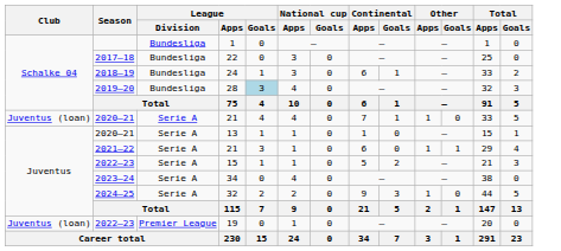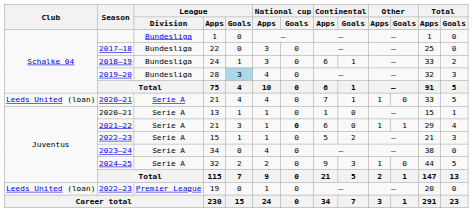 <table class="wikitable" style="text-align:center">
 <tr>
 <th rowspan="2">Club</th>
 <th rowspan="2">Season</th>
 <th colspan="3">League</th>
 <th colspan="2">National cup</th>
 <th colspan="2">Continental</th>
 <th colspan="2">Other</th>
 <th colspan="2">Total</th>
 </tr>
 <tr>
 <th>Division</th>
 <th>Apps</th>
 <th>Goals</th>
 <th>Apps</th>
 <th>Goals</th>
 <th>Apps</th>
 <th>Goals</th>
 <th>Apps</th>
 <th>Goals</th>
 <th>Apps</th>
 <th>Goals</th>
 </tr>
 <tr>
 <td rowspan="5"><a href='#'>Schalke 04</a></td>
 <td></td>
 <td><a href='#'>Bundesliga</a></td>
 <td>1</td>
 <td>0</td>
 <td colspan="2">—</td>
 <td colspan="2">—</td>
 <td colspan="2">—</td>
 <td>1</td>
 <td>0</td>
 </tr>
 <tr>
 <td><a href='#'>2017–18</a></td>
 <td>Bundesliga</td>
 <td>22</td>
 <td>0</td>
 <td>3</td>
 <td>0</td>
 <td colspan="2">—</td>
 <td colspan="2">—</td>
 <td>25</td>
 <td>0</td>
 </tr>
 <tr>
 <td><a href='#'>2018–19</a></td>
 <td>Bundesliga</td>
 <td>24</td>
 <td>1</td>
 <td>3</td>
 <td>0</td>
 <td>6</td>
 <td>1</td>
 <td colspan="2">—</td>
 <td>33</td>
 <td>2</td>
 </tr>
 <tr>
 <td><a href='#'>2019–20</a></td>
 <td>Bundesliga</td>
 <td>28</td>
 <td style="background: lightblue;">3</td>
 <td>4</td>
 <td>0</td>
 <td colspan="2">—</td>
 <td colspan="2">—</td>
 <td>32</td>
 <td>3</td>
 </tr>
 <tr>
 <th colspan="2">Total</th>
 <th>75</th>
 <th>4</th>
 <th>10</th>
 <th>0</th>
 <th>6</th>
 <th>1</th>
 <th colspan="2">—</th>
 <th>91</th>
 <th>5</th>
 </tr>
 <tr>
-<td><a href='#'>Juventus</a> (loan)</td>
+<td><a href='#'>Leeds United</a> (loan)</td>
 <td><a href='#'>2020–21</a></td>
 <td><a href='#'>Serie A</a></td>
 <td>21</td>
 <td>4</td>
 <td>4</td>
 <td>0</td>
 <td>7</td>
 <td>1</td>
 <td>1</td>
 <td>0</td>
 <td>33</td>
 <td>5</td>
 </tr>
 <tr>
 <td rowspan="6">Juventus</td>
 <td>2020–21</td>
 <td>Serie A</td>
 <td>13</td>
 <td>1</td>
 <td>1</td>
 <td>0</td>
 <td>1</td>
 <td>0</td>
 <td colspan="2">—</td>
 <td>15</td>
 <td>1</td>
 </tr>
 <tr>
 <td><a href='#'>2021–22</a></td>
 <td>Serie A</td>
 <td>21</td>
 <td>3</td>
 <td>1</td>
-<td>0</td>
+<td><strong>0</strong></td>
 <td>6</td>
 <td>0</td>
 <td>1</td>
 <td>1</td>
 <td>29</td>
 <td>4</td>
 </tr>
 <tr>
 <td><a href='#'>2022–23</a></td>
 <td>Serie A</td>
 <td>15</td>
 <td>1</td>
 <td>1</td>
 <td>0</td>
 <td>5</td>
 <td>2</td>
 <td colspan="2">—</td>
 <td>21</td>
 <td>3</td>
 </tr>
 <tr>
 <td><a href='#'>2023–24</a></td>
 <td>Serie A</td>
 <td>34</td>
 <td>0</td>
 <td>4</td>
 <td>0</td>
 <td colspan="2">—</td>
 <td colspan="2">—</td>
 <td>38</td>
 <td>0</td>
 </tr>
 <tr>
 <td><a href='#'>2024–25</a></td>
 <td>Serie A</td>
 <td>32</td>
 <td>2</td>
 <td>2</td>
 <td>0</td>
 <td>9</td>
 <td>3</td>
 <td>1</td>
 <td>0</td>
 <td>44</td>
 <td>5</td>
 </tr>
 <tr>
 <th colspan="2">Total</th>
 <th>115</th>
 <th>7</th>
 <th>9</th>
 <th>0</th>
 <th>21</th>
 <th>5</th>
 <th>2</th>
 <th>1</th>
 <th>147</th>
 <th>13</th>
 </tr>
 <tr>
-<td><a href='#'>Juventus</a> (loan)</td>
+<td><a href='#'>Leeds United</a> (loan)</td>
 <td><a href='#'>2022–23</a></td>
 <td><a href='#'>Premier League</a></td>
 <td>19</td>
 <td>0</td>
 <td>1</td>
 <td>0</td>
 <td colspan="2">—</td>
 <td colspan="2">—</td>
 <td>20</td>
 <td>0</td>
 </tr>
 <tr>
 <th colspan="3">Career total</th>
 <th>230</th>
 <th>15</th>
 <th>24</th>
 <th>0</th>
 <th>34</th>
 <th>7</th>
 <th>3</th>
 <th>1</th>
 <th>291</th>
 <th>23</th>
 </tr>
 </table>
